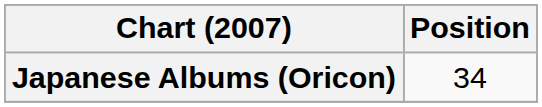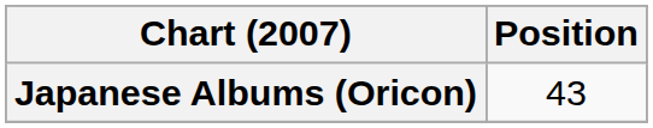 <table class="wikitable plainrowheaders" style="text-align:center;">
 <tr>
 <th>Chart (2007)</th>
 <th>Position</th>
 </tr>
 <tr>
 <th scope="row">Japanese Albums (Oricon)</th>
-<td>34</td>
+<td>43</td>
 </tr>
 <tr>
 </tr>
 </table>
